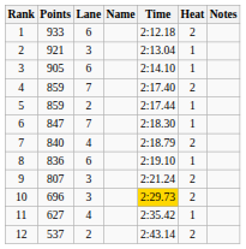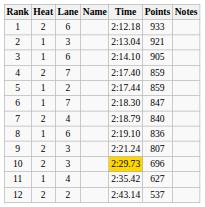 <table class="wikitable sortable"  style="text-align:center">
 <tr>
 <th>Rank</th>
-<th>Points</th>
+<th>Heat</th>
 <th>Lane</th>
 <th>Name</th>
 <th>Time</th>
-<th>Heat</th>
+<th>Points</th>
 <th>Notes</th>
 </tr>
 <tr>
 <td>1</td>
-<td>933</td>
+<td>2</td>
 <td>6</td>
 <td align="left"></td>
 <td>2:12.18</td>
-<td>2</td>
+<td>933</td>
 <td></td>
 </tr>
 <tr>
 <td>2</td>
-<td>921</td>
+<td>1</td>
 <td>3</td>
 <td align="left"></td>
 <td>2:13.04</td>
-<td>1</td>
+<td>921</td>
 <td></td>
 </tr>
 <tr>
 <td>3</td>
-<td>905</td>
+<td>1</td>
 <td>6</td>
 <td align="left"></td>
 <td>2:14.10</td>
-<td>1</td>
+<td>905</td>
 <td></td>
 </tr>
 <tr>
 <td>4</td>
-<td>859</td>
+<td>2</td>
 <td>7</td>
 <td align="left"></td>
 <td>2:17.40</td>
-<td>2</td>
+<td>859</td>
 <td></td>
 </tr>
 <tr>
 <td>5</td>
-<td>859</td>
+<td>1</td>
 <td>2</td>
 <td align="left"></td>
 <td>2:17.44</td>
-<td>1</td>
+<td>859</td>
 <td></td>
 </tr>
 <tr>
 <td>6</td>
-<td>847</td>
+<td>1</td>
 <td>7</td>
 <td align="left"></td>
 <td>2:18.30</td>
-<td>1</td>
+<td>847</td>
 <td></td>
 </tr>
 <tr>
 <td>7</td>
-<td>840</td>
+<td>2</td>
 <td>4</td>
 <td align="left"></td>
 <td>2:18.79</td>
-<td>2</td>
+<td>840</td>
 <td></td>
 </tr>
 <tr>
 <td>8</td>
-<td>836</td>
+<td>1</td>
 <td>6</td>
 <td align="left"></td>
 <td>2:19.10</td>
-<td>1</td>
+<td>836</td>
 <td></td>
 </tr>
 <tr>
 <td>9</td>
-<td>807</td>
+<td>2</td>
 <td>3</td>
 <td align="left"></td>
 <td>2:21.24</td>
-<td>2</td>
+<td>807</td>
 <td></td>
 </tr>
 <tr>
 <td>10</td>
-<td>696</td>
+<td>2</td>
 <td>3</td>
 <td align="left"></td>
 <td style="background: gold;">2:29.73</td>
-<td>2</td>
+<td>696</td>
 <td></td>
 </tr>
 <tr>
 <td>11</td>
-<td>627</td>
+<td>1</td>
 <td>4</td>
 <td align="left"></td>
 <td>2:35.42</td>
-<td>1</td>
+<td>627</td>
 <td></td>
 </tr>
 <tr>
 <td>12</td>
-<td>537</td>
+<td>2</td>
 <td>2</td>
 <td align="left"></td>
 <td>2:43.14</td>
-<td>2</td>
+<td>537</td>
 <td></td>
 </tr>
 </table>
